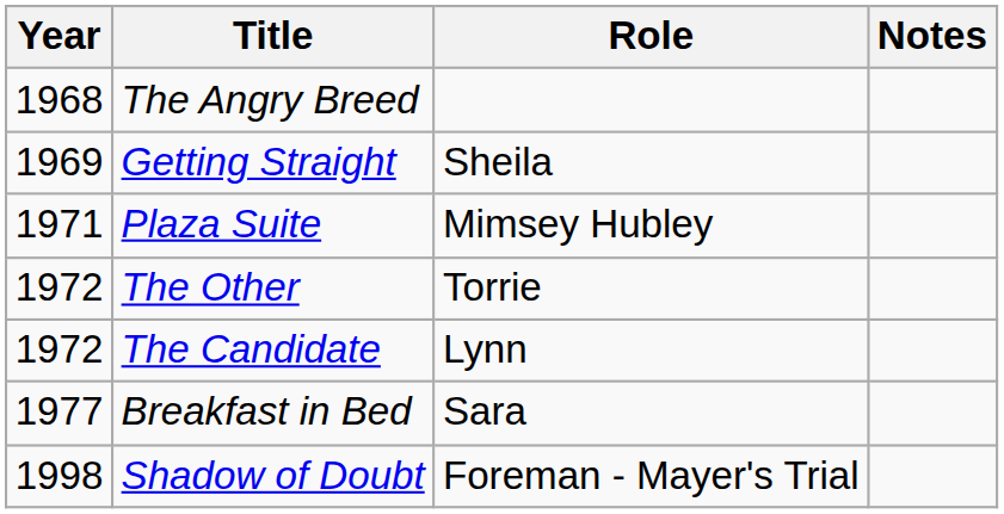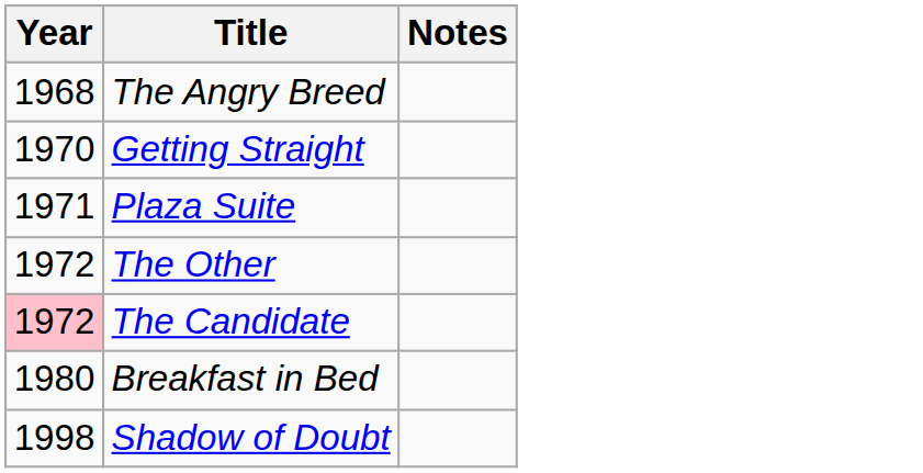 <table class="wikitable">
 <tr>
 <th>Year</th>
 <th>Title</th>
-<th>Role</th>
 <th>Notes</th>
 </tr>
 <tr>
 <td>1968</td>
 <td><em>The Angry Breed</em></td>
 <td></td>
-<td></td>
 </tr>
 <tr>
-<td>1969</td>
+<td>1970</td>
 <td><em><a href='#'>Getting Straight</a></em></td>
-<td>Sheila</td>
 <td></td>
 </tr>
 <tr>
 <td>1971</td>
 <td><em><a href='#'>Plaza Suite</a></em></td>
-<td>Mimsey Hubley</td>
 <td></td>
 </tr>
 <tr>
 <td>1972</td>
 <td><em><a href='#'>The Other</a></em></td>
-<td>Torrie</td>
 <td></td>
 </tr>
 <tr>
-<td>1972</td>
+<td style="background: pink;">1972</td>
 <td><em><a href='#'>The Candidate</a></em></td>
-<td>Lynn</td>
 <td></td>
 </tr>
 <tr>
-<td>1977</td>
+<td>1980</td>
 <td><em>Breakfast in Bed</em></td>
-<td>Sara</td>
 <td></td>
 </tr>
 <tr>
 <td>1998</td>
 <td><em><a href='#'>Shadow of Doubt</a></em></td>
-<td>Foreman - Mayer's Trial</td>
 <td></td>
 </tr>
 </table>
